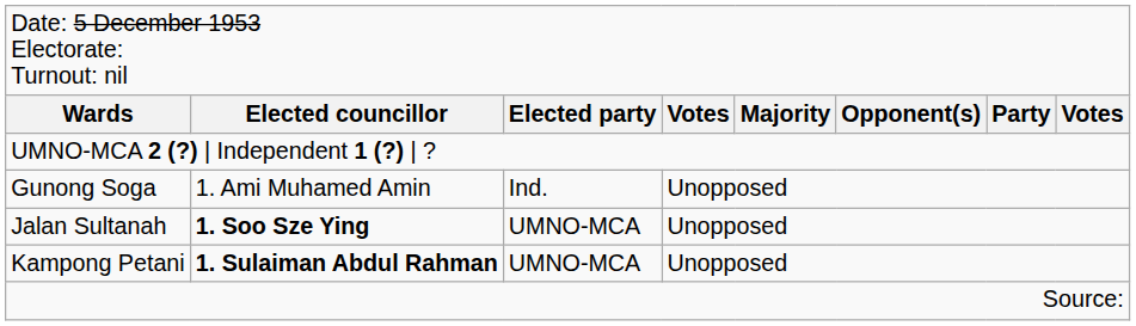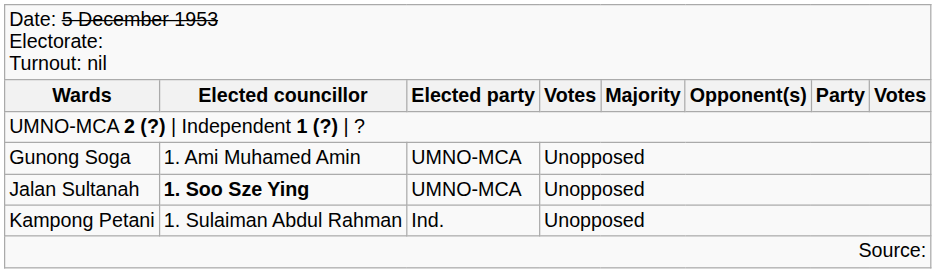 <table class=wikitable>
 <tr>
 <td colspan=8>Date: <s>5 December 1953</s><br>Electorate: <br>Turnout: nil</td>
 </tr>
 <tr>
 <th>Wards</th>
 <th>Elected councillor</th>
 <th>Elected party</th>
 <th>Votes</th>
 <th>Majority</th>
 <th>Opponent(s)</th>
 <th>Party</th>
 <th>Votes</th>
 </tr>
 <tr>
 <td colspan=8>UMNO-MCA <strong>2 (?)</strong> | Independent <strong>1 (?)</strong> | ?</td>
 </tr>
 <tr>
 <td>Gunong Soga</td>
 <td>1. Ami Muhamed Amin</td>
-<td>Ind.</td>
+<td>UMNO-MCA</td>
 <td colspan=5>Unopposed</td>
 </tr>
 <tr>
 <td>Jalan Sultanah</td>
 <td><strong>1. Soo Sze Ying</strong></td>
 <td>UMNO-MCA</td>
 <td colspan=5>Unopposed</td>
 </tr>
 <tr>
 <td>Kampong Petani</td>
-<td><strong>1. Sulaiman Abdul Rahman</strong></td>
-<td>UMNO-MCA</td>
+<td>1. Sulaiman Abdul Rahman</td>
+<td>Ind.</td>
 <td colspan=5>Unopposed</td>
 </tr>
 <tr>
 <td colspan=8 align=right>Source: </td>
 </tr>
 </table>
